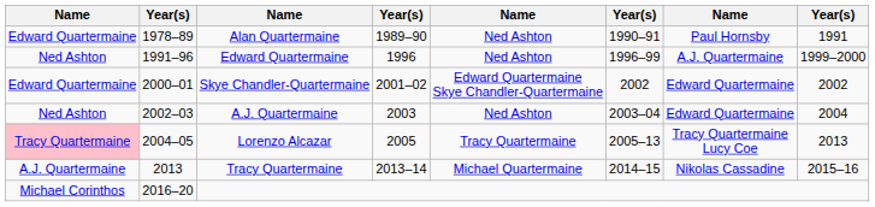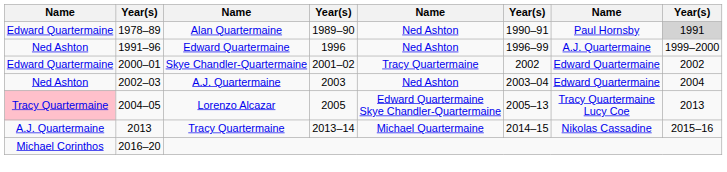 <table class="wikitable" style="text-align: center;">
 <tr>
 <th>Name</th>
 <th>Year(s)</th>
 <th>Name</th>
 <th>Year(s)</th>
 <th>Name</th>
 <th>Year(s)</th>
 <th>Name</th>
 <th>Year(s)</th>
 </tr>
 <tr>
 <td colspan=1><a href='#'>Edward Quartermaine</a><br></td>
 <td>1978–89</td>
 <td colspan=1><a href='#'>Alan Quartermaine</a><br></td>
 <td>1989–90</td>
 <td><a href='#'>Ned Ashton</a></td>
 <td>1990–91</td>
 <td><a href='#'>Paul Hornsby</a></td>
-<td>1991</td>
+<td style="background: lightgrey;">1991</td>
 </tr>
 <tr>
 <td><a href='#'>Ned Ashton</a></td>
 <td>1991–96</td>
 <td><a href='#'>Edward Quartermaine</a></td>
 <td>1996</td>
 <td><a href='#'>Ned Ashton</a></td>
 <td>1996–99</td>
 <td><a href='#'>A.J. Quartermaine</a></td>
 <td>1999–2000</td>
 </tr>
 <tr>
 <td><a href='#'>Edward Quartermaine</a></td>
 <td>2000–01</td>
 <td><a href='#'>Skye Chandler-Quartermaine</a></td>
 <td>2001–02</td>
-<td><a href='#'>Edward Quartermaine</a> <br> <a href='#'>Skye Chandler-Quartermaine</a></td>
+<td><a href='#'>Tracy Quartermaine</a></td>
 <td>2002</td>
 <td><a href='#'>Edward Quartermaine</a></td>
 <td>2002</td>
 </tr>
 <tr>
 <td><a href='#'>Ned Ashton</a></td>
 <td>2002–03</td>
 <td><a href='#'>A.J. Quartermaine</a></td>
 <td>2003</td>
 <td><a href='#'>Ned Ashton</a></td>
 <td>2003–04</td>
 <td><a href='#'>Edward Quartermaine</a></td>
 <td>2004</td>
 </tr>
 <tr>
 <td style="background: pink;"><a href='#'>Tracy Quartermaine</a></td>
 <td>2004–05</td>
 <td><a href='#'>Lorenzo Alcazar</a></td>
 <td>2005</td>
-<td><a href='#'>Tracy Quartermaine</a></td>
+<td><a href='#'>Edward Quartermaine</a> <br> <a href='#'>Skye Chandler-Quartermaine</a></td>
 <td>2005–13</td>
 <td><a href='#'>Tracy Quartermaine</a> <br> <a href='#'>Lucy Coe</a></td>
 <td>2013</td>
 </tr>
 <tr>
 <td><a href='#'>A.J. Quartermaine</a></td>
 <td>2013</td>
 <td><a href='#'>Tracy Quartermaine</a></td>
 <td>2013–14</td>
 <td><a href='#'>Michael Quartermaine</a></td>
 <td>2014–15</td>
 <td><a href='#'>Nikolas Cassadine</a></td>
 <td>2015–16</td>
 </tr>
 <tr>
 <td><a href='#'>Michael Corinthos</a></td>
 <td>2016–20</td>
 </tr>
 </table>
